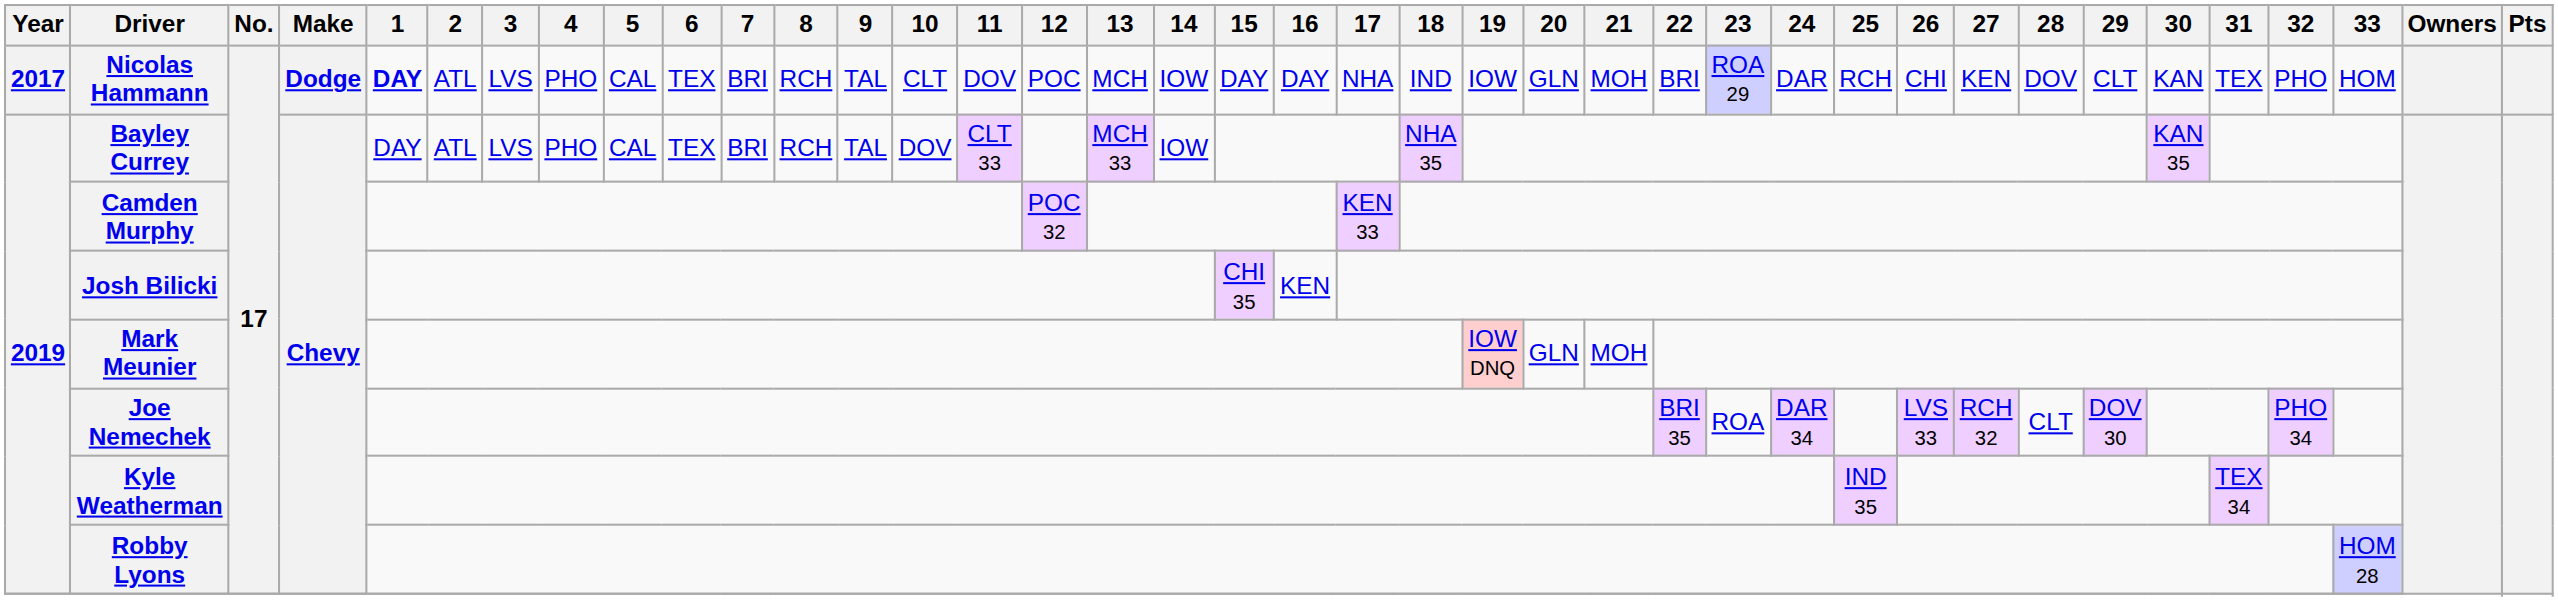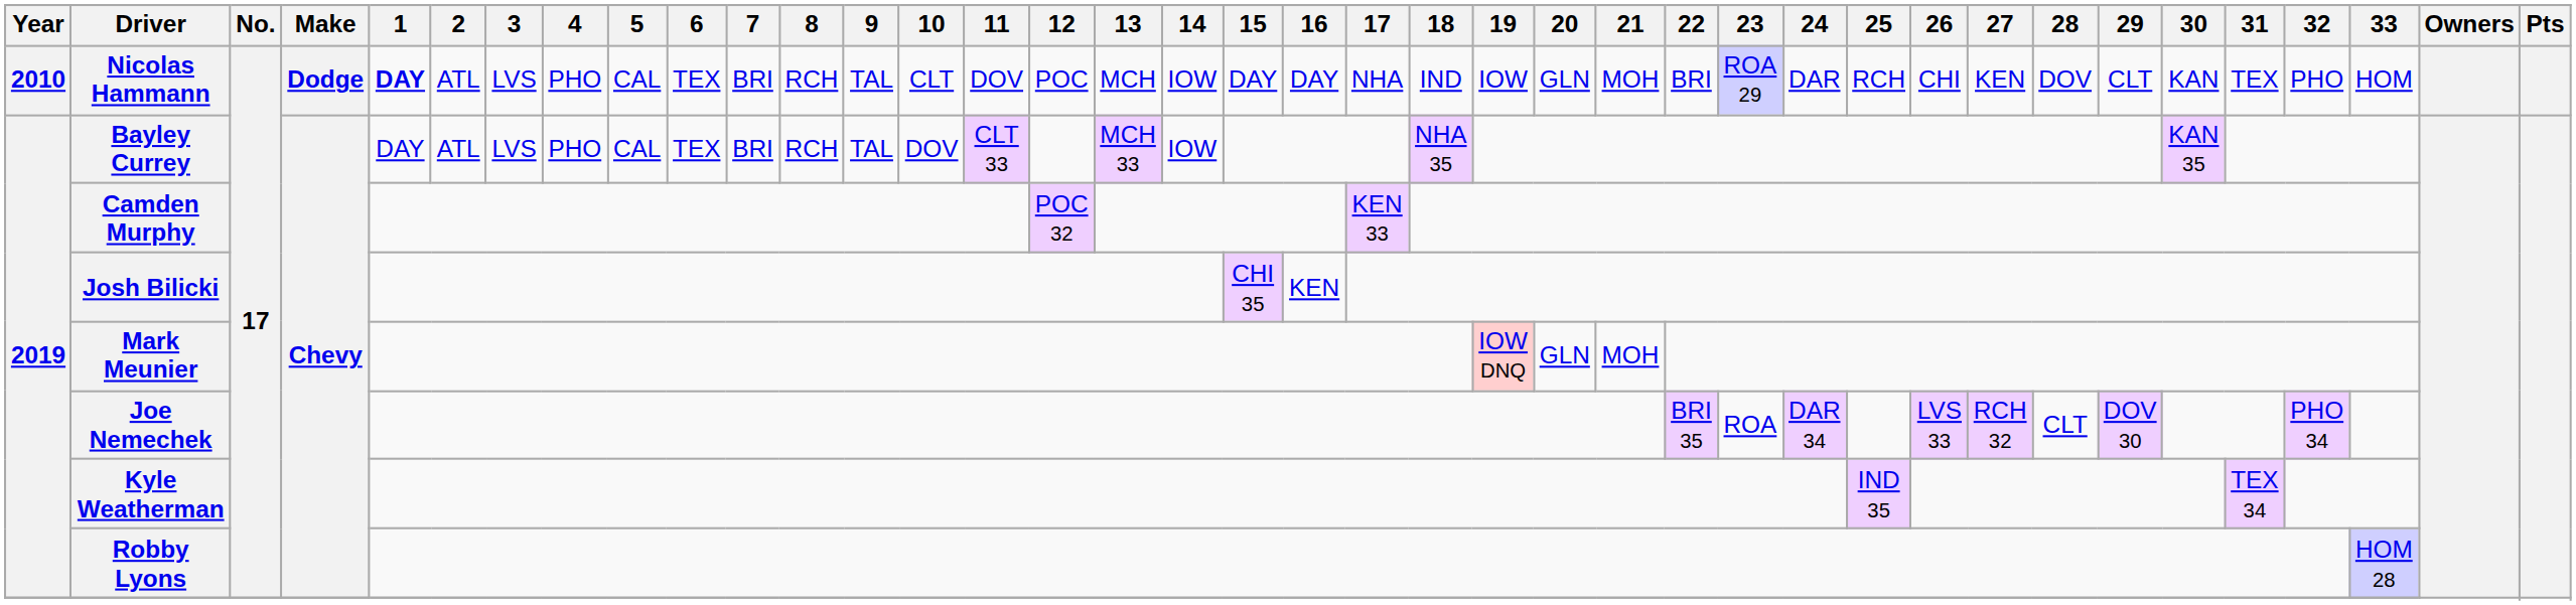 <table class="wikitable" style="text-align:center; font-size:75%">
 <tr>
 <th>Year</th>
 <th>Driver</th>
 <th>No.</th>
 <th>Make</th>
 <th>1</th>
 <th>2</th>
 <th>3</th>
 <th>4</th>
 <th>5</th>
 <th>6</th>
 <th>7</th>
 <th>8</th>
 <th>9</th>
 <th>10</th>
 <th>11</th>
 <th>12</th>
 <th>13</th>
 <th>14</th>
 <th>15</th>
 <th>16</th>
 <th>17</th>
 <th>18</th>
 <th>19</th>
 <th>20</th>
 <th>21</th>
 <th>22</th>
 <th>23</th>
 <th>24</th>
 <th>25</th>
 <th>26</th>
 <th>27</th>
 <th>28</th>
 <th>29</th>
 <th>30</th>
 <th>31</th>
 <th>32</th>
 <th>33</th>
 <th>Owners</th>
 <th>Pts</th>
 </tr>
 <tr>
-<th><a href='#'>2017</a></th>
+<th><a href='#'>2010</a></th>
 <th><a href='#'>Nicolas Hammann</a></th>
 <th rowspan=8>17</th>
 <th><a href='#'>Dodge</a></th>
 <td><strong><a href='#'>DAY</a></strong></td>
 <td><a href='#'>ATL</a></td>
 <td><a href='#'>LVS</a></td>
 <td><a href='#'>PHO</a></td>
 <td><a href='#'>CAL</a></td>
 <td><a href='#'>TEX</a></td>
 <td><a href='#'>BRI</a></td>
 <td><a href='#'>RCH</a></td>
 <td><a href='#'>TAL</a></td>
 <td><a href='#'>CLT</a></td>
 <td><a href='#'>DOV</a></td>
 <td><a href='#'>POC</a></td>
 <td><a href='#'>MCH</a></td>
 <td><a href='#'>IOW</a></td>
 <td><a href='#'>DAY</a></td>
 <td><a href='#'>DAY</a></td>
 <td><a href='#'>NHA</a></td>
 <td><a href='#'>IND</a></td>
 <td><a href='#'>IOW</a></td>
 <td><a href='#'>GLN</a></td>
 <td><a href='#'>MOH</a></td>
 <td><a href='#'>BRI</a></td>
 <td style="background:#CFCFFF;"><a href='#'>ROA</a><br><small>29</small></td>
 <td><a href='#'>DAR</a></td>
 <td><a href='#'>RCH</a></td>
 <td><a href='#'>CHI</a></td>
 <td><a href='#'>KEN</a></td>
 <td><a href='#'>DOV</a></td>
 <td><a href='#'>CLT</a></td>
 <td><a href='#'>KAN</a></td>
 <td><a href='#'>TEX</a></td>
 <td><a href='#'>PHO</a></td>
 <td><a href='#'>HOM</a></td>
 <th></th>
 <th></th>
 </tr>
 <tr>
 <th rowspan=7><a href='#'>2019</a></th>
 <th><a href='#'>Bayley Currey</a></th>
 <th rowspan=7><a href='#'>Chevy</a></th>
 <td><a href='#'>DAY</a></td>
 <td><a href='#'>ATL</a></td>
 <td><a href='#'>LVS</a></td>
 <td><a href='#'>PHO</a></td>
 <td><a href='#'>CAL</a></td>
 <td><a href='#'>TEX</a></td>
 <td><a href='#'>BRI</a></td>
 <td><a href='#'>RCH</a></td>
 <td><a href='#'>TAL</a></td>
 <td><a href='#'>DOV</a></td>
 <td style="background:#EFCFFF;"><a href='#'>CLT</a><br><small>33</small></td>
 <td></td>
 <td style="background:#EFCFFF;"><a href='#'>MCH</a><br><small>33</small></td>
 <td><a href='#'>IOW</a></td>
 <td colspan=3></td>
 <td style="background:#EFCFFF;"><a href='#'>NHA</a><br><small>35</small></td>
 <td colspan=11></td>
 <td style="background:#EFCFFF;"><a href='#'>KAN</a><br><small>35</small></td>
 <td colspan=3></td>
 <th rowspan=8></th>
 <th rowspan=8></th>
 </tr>
 <tr>
 <th><a href='#'>Camden Murphy</a></th>
 <td colspan=11></td>
 <td style="background:#EFCFFF;"><a href='#'>POC</a><br><small>32</small></td>
 <td colspan=4></td>
 <td style="background:#EFCFFF;"><a href='#'>KEN</a><br><small>33</small></td>
 <td colspan=16></td>
 </tr>
 <tr>
 <th><a href='#'>Josh Bilicki</a></th>
 <td colspan=14></td>
 <td style="background:#EFCFFF;"><a href='#'>CHI</a><br><small>35</small></td>
 <td><a href='#'>KEN</a></td>
 <td colspan=17></td>
 </tr>
 <tr>
 <th><a href='#'>Mark Meunier</a></th>
 <td colspan=18></td>
 <td style="background:#FFCFCF;"><a href='#'>IOW</a><br><small>DNQ</small></td>
 <td><a href='#'>GLN</a></td>
 <td><a href='#'>MOH</a></td>
 <td colspan=12></td>
 </tr>
 <tr>
 <th><a href='#'>Joe Nemechek</a></th>
 <td colspan=21></td>
 <td style="background:#EFCFFF;"><a href='#'>BRI</a><br><small>35</small></td>
 <td><a href='#'>ROA</a></td>
 <td style="background:#EFCFFF;"><a href='#'>DAR</a><br><small>34</small></td>
 <td></td>
 <td style="background:#EFCFFF;"><a href='#'>LVS</a><br><small>33</small></td>
 <td style="background:#EFCFFF;"><a href='#'>RCH</a><br><small>32</small></td>
 <td><a href='#'>CLT</a></td>
 <td style="background:#EFCFFF;"><a href='#'>DOV</a><br><small>30</small></td>
 <td colspan=2></td>
 <td style="background:#EFCFFF;"><a href='#'>PHO</a><br><small>34</small></td>
 <td></td>
 </tr>
 <tr>
 <th><a href='#'>Kyle Weatherman</a></th>
 <td colspan=24></td>
 <td style="background:#EFCFFF;"><a href='#'>IND</a><br><small>35</small></td>
 <td colspan=5></td>
 <td style="background:#EFCFFF;"><a href='#'>TEX</a><br><small>34</small></td>
 <td colspan=2></td>
 </tr>
 <tr>
 <th><a href='#'>Robby Lyons</a></th>
 <td colspan=32></td>
 <td style="background:#CFCFFF;"><a href='#'>HOM</a><br><small>28</small></td>
 </tr>
 <tr>
 </tr>
 </table>
